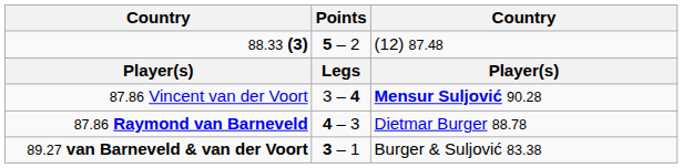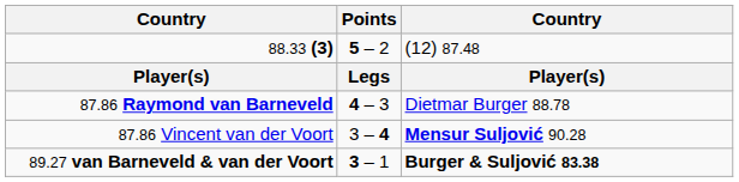 <table class=wikitable style="text-align:center">
 <tr>
 <th width=287>Country</th>
 <th width=1>Points</th>
 <th width=287>Country</th>
 </tr>
 <tr align=left>
 <td align=right><small><span>88.33</span></small> <strong> (3)</strong></td>
 <td align=center><strong>5</strong> – 2</td>
 <td> (12) <small><span>87.48</span></small></td>
 </tr>
 <tr>
 <th width=287>Player(s)</th>
 <th width=1>Legs</th>
 <th width=287>Player(s)</th>
 </tr>
 <tr align=left>
+<td align=right><small><span>87.86</span></small> <strong><a href='#'>Raymond van Barneveld</a></strong></td>
+<td align=center><strong>4</strong> – 3</td>
+<td><a href='#'>Dietmar Burger</a> <small><span>88.78</span></small></td>
+</tr>
+<tr align=left>
 <td align=right><small><span>87.86</span></small> <a href='#'>Vincent van der Voort</a></td>
 <td align=center>3 – <strong>4</strong></td>
 <td><strong><a href='#'>Mensur Suljović</a></strong> <small><span>90.28</span></small></td>
 </tr>
 <tr align=left>
-<td align=right><small><span>87.86</span></small> <strong><a href='#'>Raymond van Barneveld</a></strong></td>
-<td align=center><strong>4</strong> – 3</td>
-<td><a href='#'>Dietmar Burger</a> <small><span>88.78</span></small></td>
-</tr>
-<tr align=left>
 <td align=right><small><span>89.27</span></small> <strong>van Barneveld & van der Voort</strong></td>
 <td align=center><strong>3</strong> – 1</td>
-<td>Burger & Suljović <small><span>83.38</span></small></td>
+<td><strong>Burger & Suljović <small><span>83.38</span></small></strong></td>
 </tr>
 </table>
